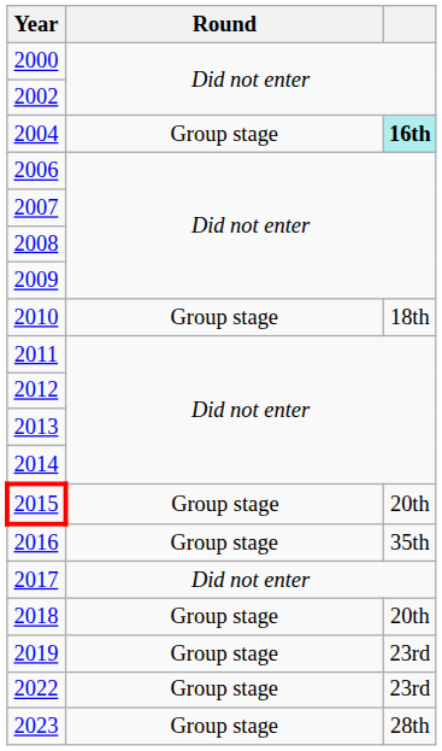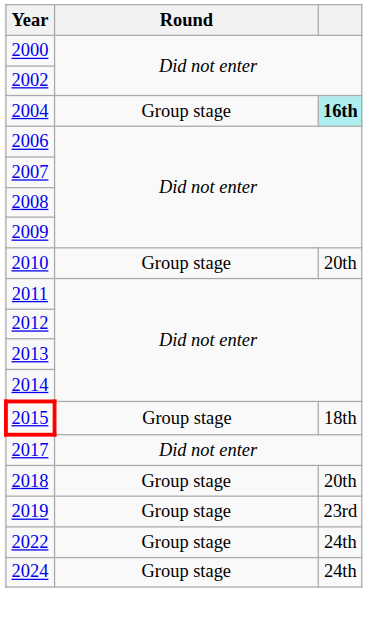 <table class="wikitable" style="text-align: center; font-size:90%">
 <tr>
 <th>Year</th>
 <th style="width:200px">Round</th>
 <th></th>
 </tr>
 <tr>
 <td><a href='#'>2000</a></td>
 <td colspan="2" rowspan="2"><em>Did not enter</em></td>
 </tr>
 <tr>
 <td><a href='#'>2002</a></td>
 </tr>
 <tr>
 <td><a href='#'>2004</a></td>
 <td>Group stage</td>
 <td style="background: paleturquoise;"><strong>16th</strong></td>
 </tr>
 <tr>
 <td><a href='#'>2006</a></td>
 <td colspan="2" rowspan="4"><em>Did not enter</em></td>
 </tr>
 <tr>
 <td><a href='#'>2007</a></td>
 </tr>
 <tr>
 <td><a href='#'>2008</a></td>
 </tr>
 <tr>
 <td><a href='#'>2009</a></td>
 </tr>
 <tr>
 <td><a href='#'>2010</a></td>
 <td>Group stage</td>
-<td>18th</td>
+<td>20th</td>
 </tr>
 <tr>
 <td><a href='#'>2011</a></td>
 <td colspan="2" rowspan="4"><em>Did not enter</em></td>
 </tr>
 <tr>
 <td><a href='#'>2012</a></td>
 </tr>
 <tr>
 <td><a href='#'>2013</a></td>
 </tr>
 <tr>
 <td><a href='#'>2014</a></td>
 </tr>
 <tr>
 <td style="border: 3px solid red"><a href='#'>2015</a></td>
 <td>Group stage</td>
-<td>20th</td>
-</tr>
-<tr>
-<td><a href='#'>2016</a></td>
-<td>Group stage</td>
-<td>35th</td>
+<td>18th</td>
 </tr>
 <tr>
 <td><a href='#'>2017</a></td>
 <td colspan="2"><em>Did not enter</em></td>
 </tr>
 <tr>
 <td><a href='#'>2018</a></td>
 <td>Group stage</td>
 <td>20th</td>
 </tr>
 <tr>
 <td><a href='#'>2019</a></td>
 <td>Group stage</td>
 <td>23rd</td>
 </tr>
 <tr>
 <td><a href='#'>2022</a></td>
 <td>Group stage</td>
-<td>23rd</td>
+<td>24th</td>
 </tr>
 <tr>
-<td><a href='#'>2023</a></td>
+<td><a href='#'>2024</a></td>
 <td>Group stage</td>
-<td>28th</td>
+<td>24th</td>
 </tr>
 </table>
